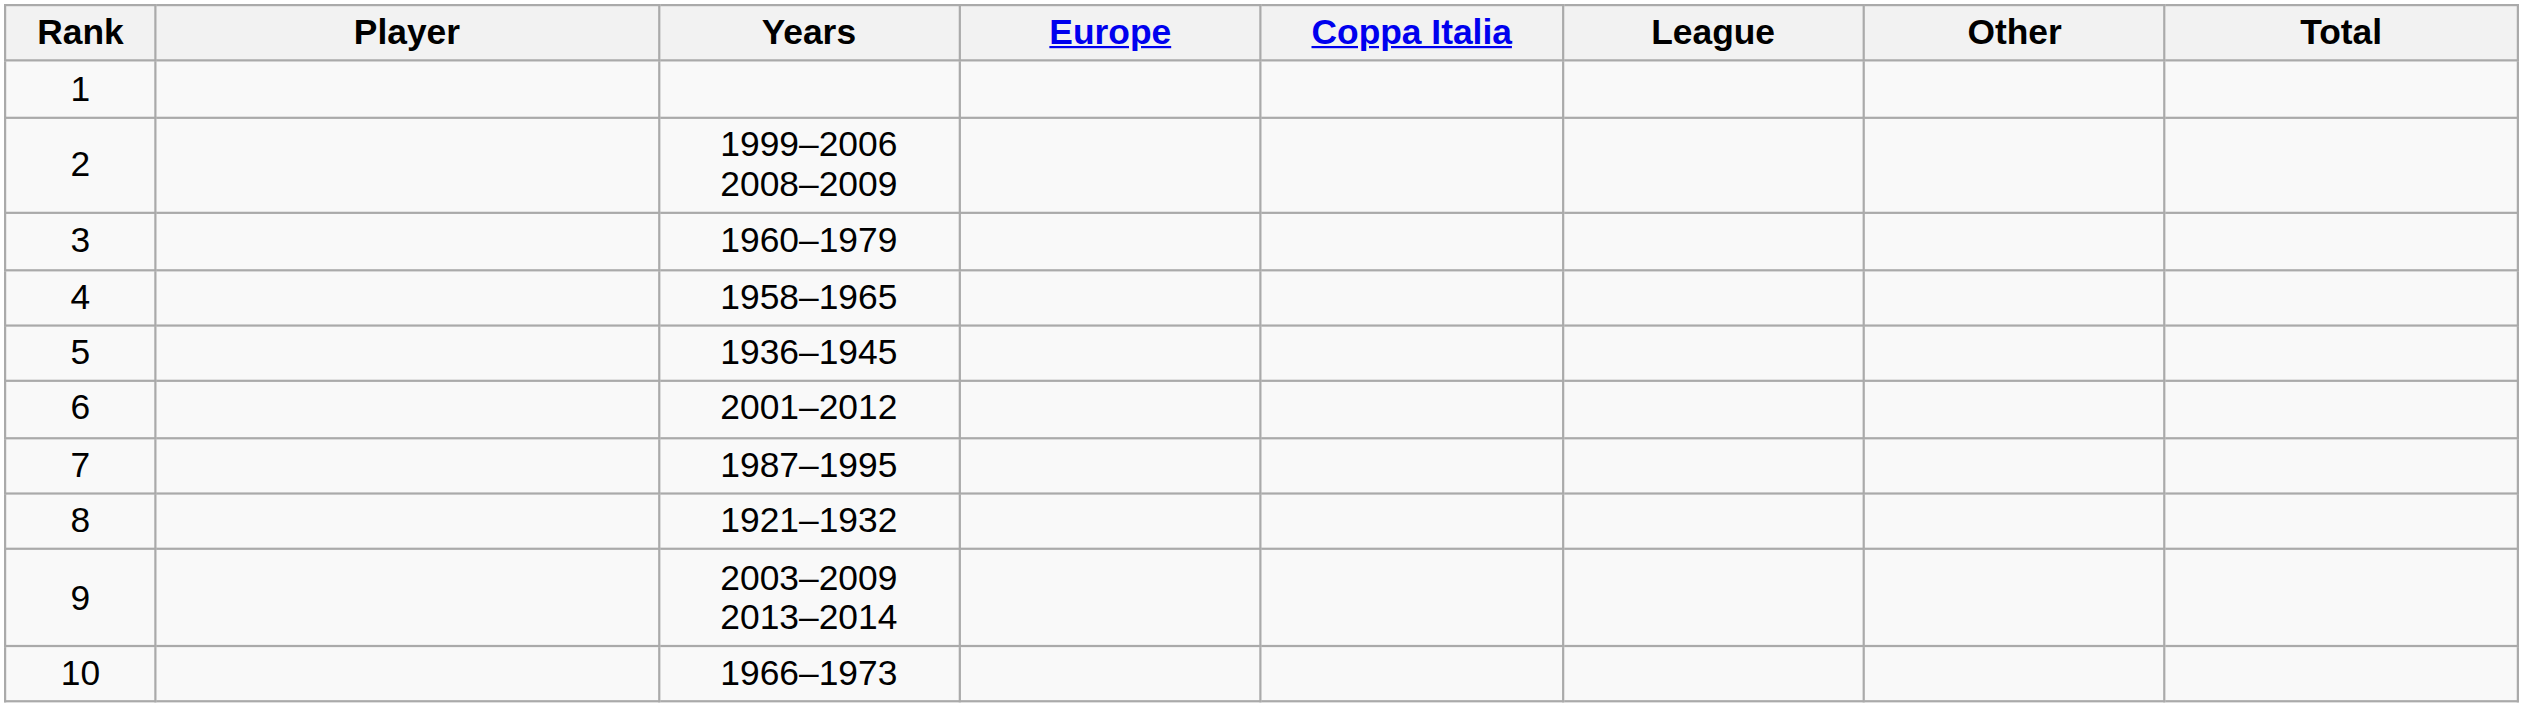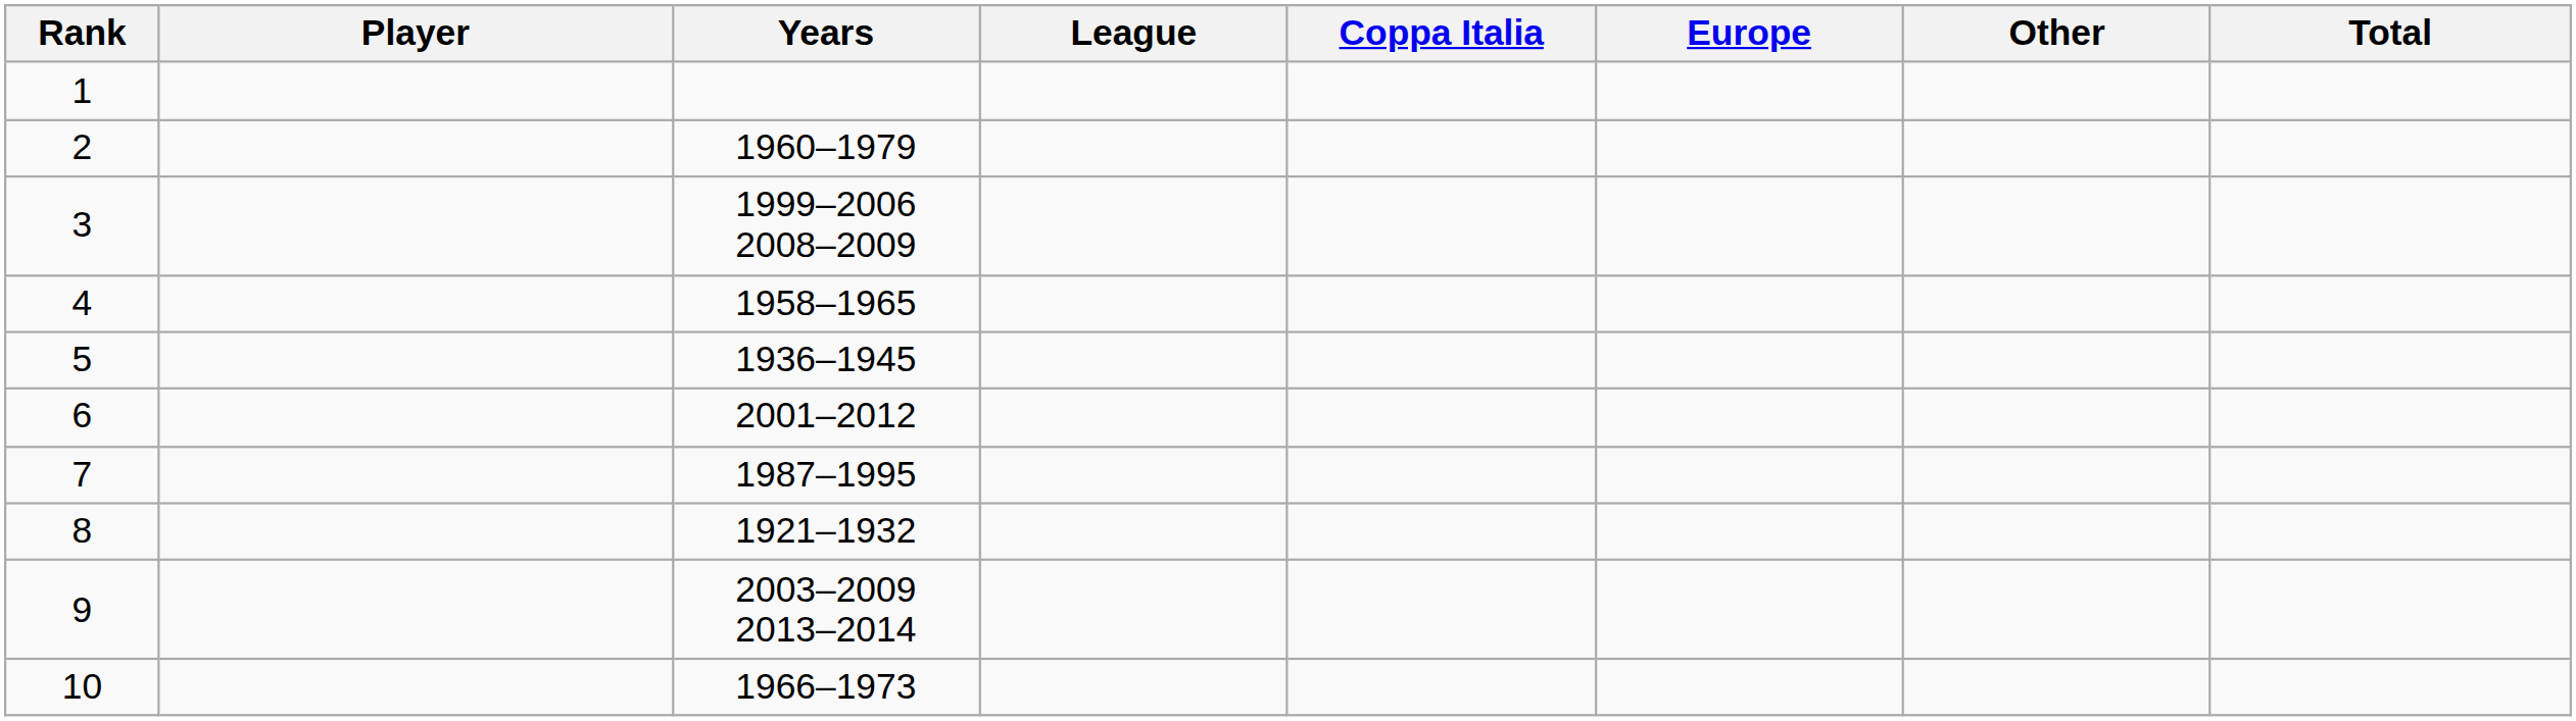 <table class="wikitable sortable" style="text-align:center" width=90%>
 <tr>
 <th width=6%>Rank</th>
 <th width=20%>Player</th>
 <th width=12%>Years</th>
+<th width=12%>League</th>
+<th width=12%><a href='#'>Coppa Italia</a></th>
 <th width=12%><a href='#'>Europe</a></th>
-<th width=12%><a href='#'>Coppa Italia</a></th>
-<th width=12%>League</th>
 <th width=12%>Other</th>
 <th width=14%>Total</th>
 </tr>
 <tr>
 <td>1</td>
 <td style="text-align:left"> </td>
 <td></td>
 <td></td>
 <td></td>
 <td></td>
 <td></td>
 <td></td>
 </tr>
 <tr>
 <td>2</td>
 <td style="text-align:left"> </td>
-<td>1999–2006<br>2008–2009</td>
+<td>1960–1979</td>
 <td></td>
 <td></td>
 <td></td>
 <td></td>
 <td></td>
 </tr>
 <tr>
 <td>3</td>
 <td style="text-align:left"> </td>
-<td>1960–1979</td>
+<td>1999–2006<br>2008–2009</td>
 <td></td>
 <td></td>
 <td></td>
 <td></td>
 <td></td>
 </tr>
 <tr>
 <td>4</td>
 <td style="text-align:left">  </td>
 <td>1958–1965</td>
 <td></td>
 <td></td>
 <td></td>
 <td></td>
 <td></td>
 </tr>
 <tr>
 <td>5</td>
 <td style="text-align:left"> </td>
 <td>1936–1945</td>
 <td></td>
 <td></td>
 <td></td>
 <td></td>
 <td></td>
 </tr>
 <tr>
 <td>6</td>
 <td style="text-align:left"> </td>
 <td>2001–2012</td>
 <td></td>
 <td></td>
 <td></td>
 <td></td>
 <td></td>
 </tr>
 <tr>
 <td>7</td>
 <td style="text-align:left"> </td>
 <td>1987–1995</td>
 <td></td>
 <td></td>
 <td></td>
 <td></td>
 <td></td>
 </tr>
 <tr>
 <td>8</td>
 <td style="text-align:left"> </td>
 <td>1921–1932</td>
 <td></td>
 <td></td>
 <td></td>
 <td></td>
 <td></td>
 </tr>
 <tr>
 <td>9</td>
 <td style="text-align:left"> </td>
 <td>2003–2009<br>2013–2014</td>
 <td></td>
 <td></td>
 <td></td>
 <td></td>
 <td></td>
 </tr>
 <tr>
 <td>10</td>
 <td style="text-align:left"> </td>
 <td>1966–1973</td>
 <td></td>
 <td></td>
 <td></td>
 <td></td>
 <td></td>
 </tr>
 </table>
